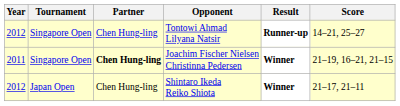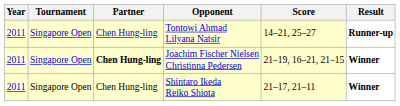 <table class="sortable wikitable" style="font-size: 90%;">
 <tr>
 <th>Year</th>
 <th>Tournament</th>
 <th>Partner</th>
 <th>Opponent</th>
+<th>Score</th>
 <th>Result</th>
-<th>Score</th>
 </tr>
 <tr style="background:#FFFFCC">
-<td align="center"><a href='#'>2012</a></td>
+<td align="center"><a href='#'>2011</a></td>
 <td align="left"><a href='#'>Singapore Open</a></td>
 <td align="left"> <a href='#'>Chen Hung-ling</a></td>
 <td align="left"> <a href='#'>Tontowi Ahmad</a> <br>  <a href='#'>Lilyana Natsir</a></td>
+<td align="left">14–21, 25–27</td>
 <td style="text-align:left; background:white"> <strong>Runner-up</strong></td>
-<td align="left">14–21, 25–27</td>
 </tr>
 <tr style="background:#FFFFCC">
 <td align="center"><a href='#'>2011</a></td>
 <td align="left"><a href='#'>Singapore Open</a></td>
 <td align="left"><strong> Chen Hung-ling</strong></td>
 <td align="left"> <a href='#'>Joachim Fischer Nielsen</a> <br>  <a href='#'>Christinna Pedersen</a></td>
+<td align="left">21–19, 16–21, 21–15</td>
 <td style="text-align:left; background:white"> <strong>Winner</strong></td>
-<td align="left">21–19, 16–21, 21–15</td>
 </tr>
 <tr style="background:#FFFFCC">
-<td align="center"><a href='#'>2012</a></td>
-<td align="left"><a href='#'>Japan Open</a></td>
+<td align="center"><a href='#'>2011</a></td>
+<td align="left">Singapore Open</td>
 <td align="left"> Chen Hung-ling</td>
 <td align="left"> <a href='#'>Shintaro Ikeda</a> <br>  <a href='#'>Reiko Shiota</a></td>
+<td align="left">21–17, 21–11</td>
 <td style="text-align:left; background:white"> <strong>Winner</strong></td>
-<td align="left">21–17, 21–11</td>
 </tr>
 </table>
